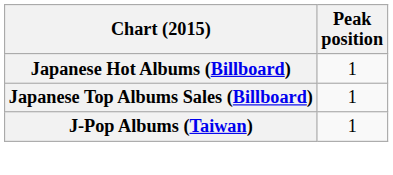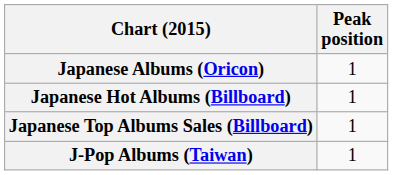 <table class="wikitable plainrowheaders" style="text-align:center">
 <tr>
 <th scope="col">Chart (2015)</th>
 <th scope="col">Peak<br> position</th>
+</tr>
+<tr>
+<th scope="row">Japanese Albums (<a href='#'>Oricon</a>)</th>
+<td>1</td>
 </tr>
 <tr>
 <th scope="row">Japanese Hot Albums (<a href='#'>Billboard</a>)</th>
 <td>1</td>
 </tr>
 <tr>
 <th scope="row">Japanese Top Albums Sales (<a href='#'>Billboard</a>)</th>
 <td>1</td>
 </tr>
 <tr>
 <th scope="row">J-Pop Albums (<a href='#'>Taiwan</a>)</th>
 <td>1</td>
 </tr>
 </table>
